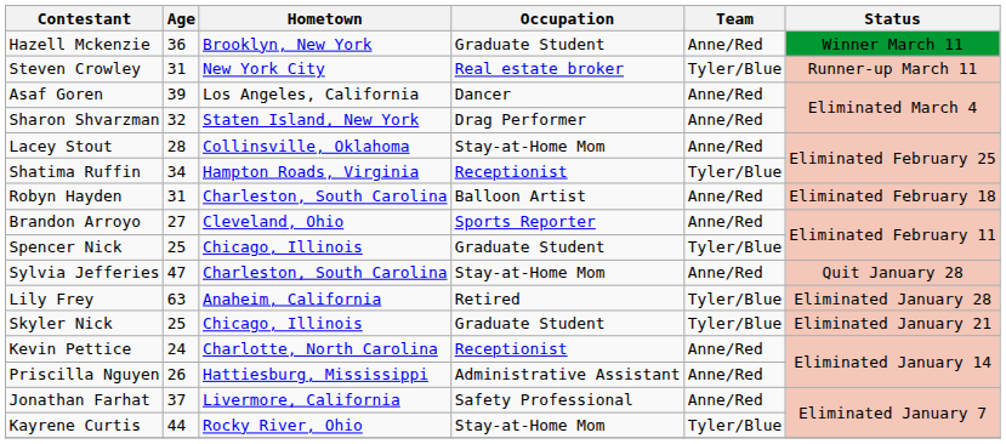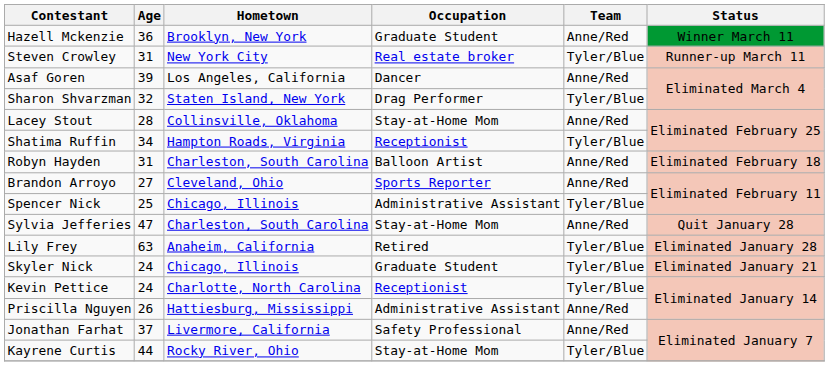 <table class="wikitable">
 <tr>
 <th>Contestant</th>
 <th>Age</th>
 <th>Hometown</th>
 <th>Occupation</th>
 <th>Team</th>
 <th>Status</th>
 </tr>
 <tr>
 <td>Hazell Mckenzie</td>
 <td>36</td>
 <td><a href='#'>Brooklyn, New York</a></td>
 <td>Graduate Student</td>
 <td>Anne/Red</td>
 <td style="background:#093; text-align:center;"><span>Winner March 11</span></td>
 </tr>
 <tr>
 <td>Steven Crowley</td>
 <td>31</td>
 <td><a href='#'>New York City</a></td>
 <td><a href='#'>Real estate broker</a></td>
 <td>Tyler/Blue</td>
 <td style="background:#f4c7b8; text-align:center;">Runner-up March 11</td>
 </tr>
 <tr>
 <td>Asaf Goren</td>
 <td>39</td>
 <td>Los Angeles, California</td>
 <td>Dancer</td>
 <td>Anne/Red</td>
 <td rowspan=2 style="background:#f4c7b8; text-align:center;">Eliminated March 4</td>
 </tr>
 <tr>
 <td>Sharon Shvarzman</td>
 <td>32</td>
 <td><a href='#'>Staten Island, New York</a></td>
 <td>Drag Performer</td>
-<td>Anne/Red</td>
+<td>Tyler/Blue</td>
 </tr>
 <tr>
 <td>Lacey Stout</td>
 <td>28</td>
 <td><a href='#'>Collinsville, Oklahoma</a></td>
 <td>Stay-at-Home Mom</td>
 <td>Anne/Red</td>
 <td rowspan=2 style="background:#f4c7b8; text-align:center;">Eliminated February 25</td>
 </tr>
 <tr>
 <td>Shatima Ruffin</td>
 <td>34</td>
 <td><a href='#'>Hampton Roads, Virginia</a></td>
 <td><a href='#'>Receptionist</a></td>
 <td>Tyler/Blue</td>
 </tr>
 <tr>
 <td>Robyn Hayden</td>
 <td>31</td>
 <td><a href='#'>Charleston, South Carolina</a></td>
 <td>Balloon Artist</td>
 <td>Anne/Red</td>
 <td style= "background:#f4c7b8; text-align:center;">Eliminated February 18</td>
 </tr>
 <tr>
 <td>Brandon Arroyo</td>
 <td>27</td>
 <td><a href='#'>Cleveland, Ohio</a></td>
 <td><a href='#'>Sports Reporter</a></td>
 <td>Anne/Red</td>
 <td rowspan=2 style="background:#f4c7b8; text-align:center;">Eliminated February 11</td>
 </tr>
 <tr>
 <td>Spencer Nick</td>
 <td>25</td>
 <td><a href='#'>Chicago, Illinois</a></td>
-<td>Graduate Student</td>
+<td>Administrative Assistant</td>
 <td>Tyler/Blue</td>
 </tr>
 <tr>
 <td>Sylvia Jefferies</td>
 <td>47</td>
 <td><a href='#'>Charleston, South Carolina</a></td>
 <td>Stay-at-Home Mom</td>
 <td>Anne/Red</td>
 <td style="background:#f4c7b8; text-align:center;">Quit January 28</td>
 </tr>
 <tr>
 <td>Lily Frey</td>
 <td>63</td>
 <td><a href='#'>Anaheim, California</a></td>
 <td>Retired</td>
 <td>Tyler/Blue</td>
 <td style="background:#f4c7b8; text-align:center;">Eliminated January 28</td>
 </tr>
 <tr>
 <td>Skyler Nick</td>
-<td>25</td>
+<td>24</td>
 <td><a href='#'>Chicago, Illinois</a></td>
 <td>Graduate Student</td>
 <td>Tyler/Blue</td>
 <td style="background:#f4c7b8; text-align:center;">Eliminated January 21</td>
 </tr>
 <tr>
 <td>Kevin Pettice</td>
 <td>24</td>
 <td><a href='#'>Charlotte, North Carolina</a></td>
 <td><a href='#'>Receptionist</a></td>
-<td>Anne/Red</td>
+<td>Tyler/Blue</td>
 <td rowspan=2 style="background:#f4c7b8; text-align:center;">Eliminated January 14</td>
 </tr>
 <tr>
 <td>Priscilla Nguyen</td>
 <td>26</td>
 <td><a href='#'>Hattiesburg, Mississippi</a></td>
 <td>Administrative Assistant</td>
 <td>Anne/Red</td>
 </tr>
 <tr>
 <td>Jonathan Farhat</td>
 <td>37</td>
 <td><a href='#'>Livermore, California</a></td>
 <td>Safety Professional</td>
 <td>Anne/Red</td>
 <td rowspan=2 style="background:#f4c7b8; text-align:center;">Eliminated January 7</td>
 </tr>
 <tr>
 <td>Kayrene Curtis</td>
 <td>44</td>
 <td><a href='#'>Rocky River, Ohio</a></td>
 <td>Stay-at-Home Mom</td>
 <td>Tyler/Blue</td>
 </tr>
 <tr>
 </tr>
 </table>
